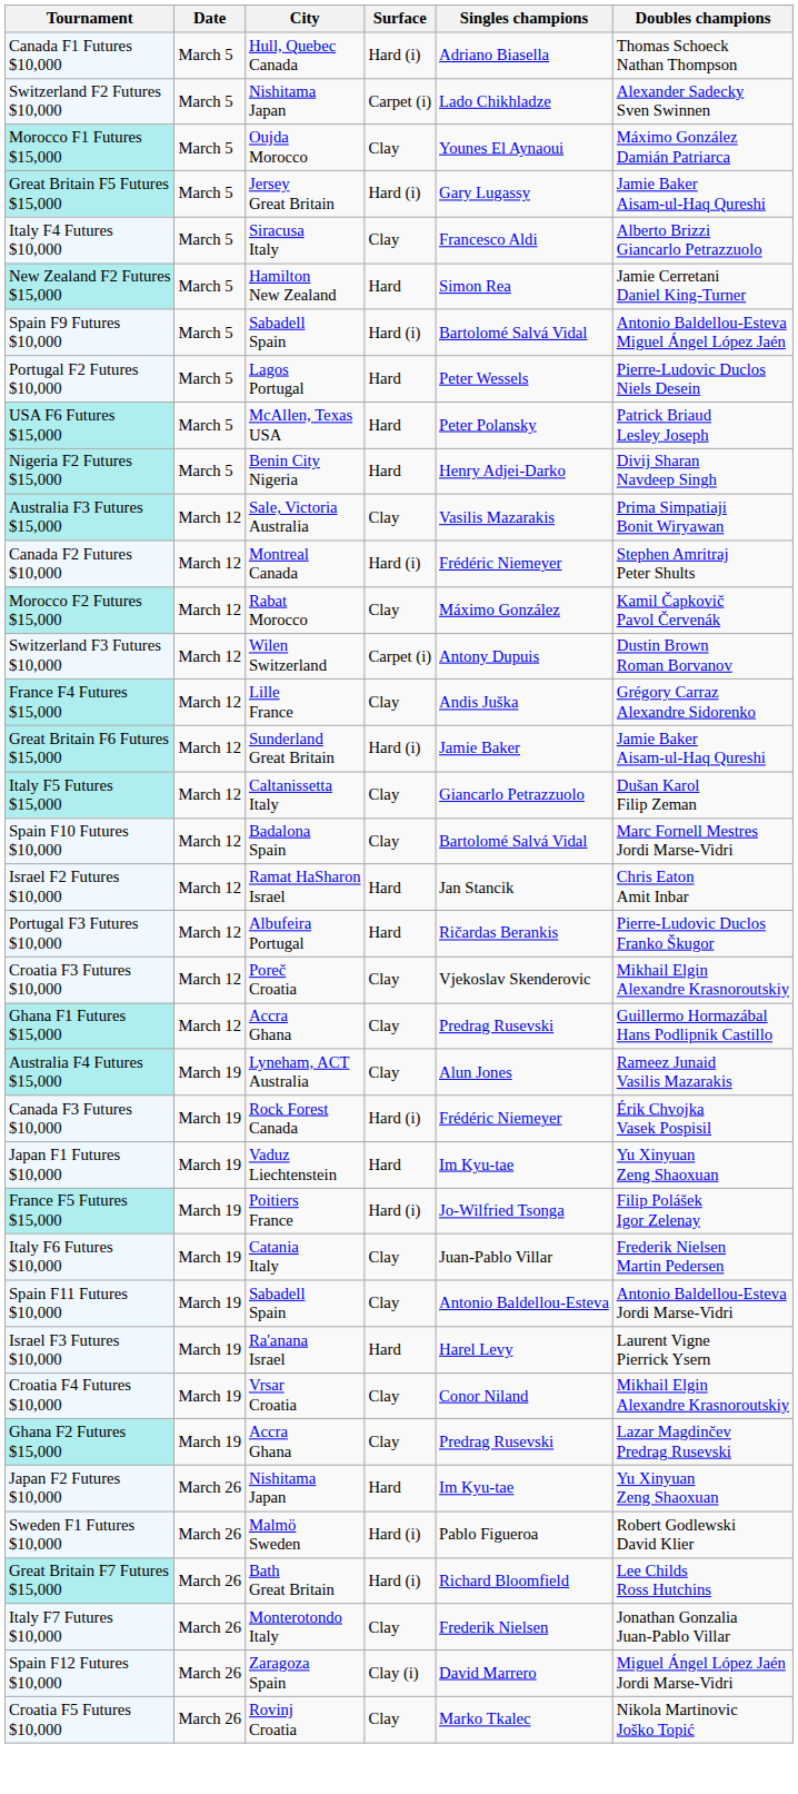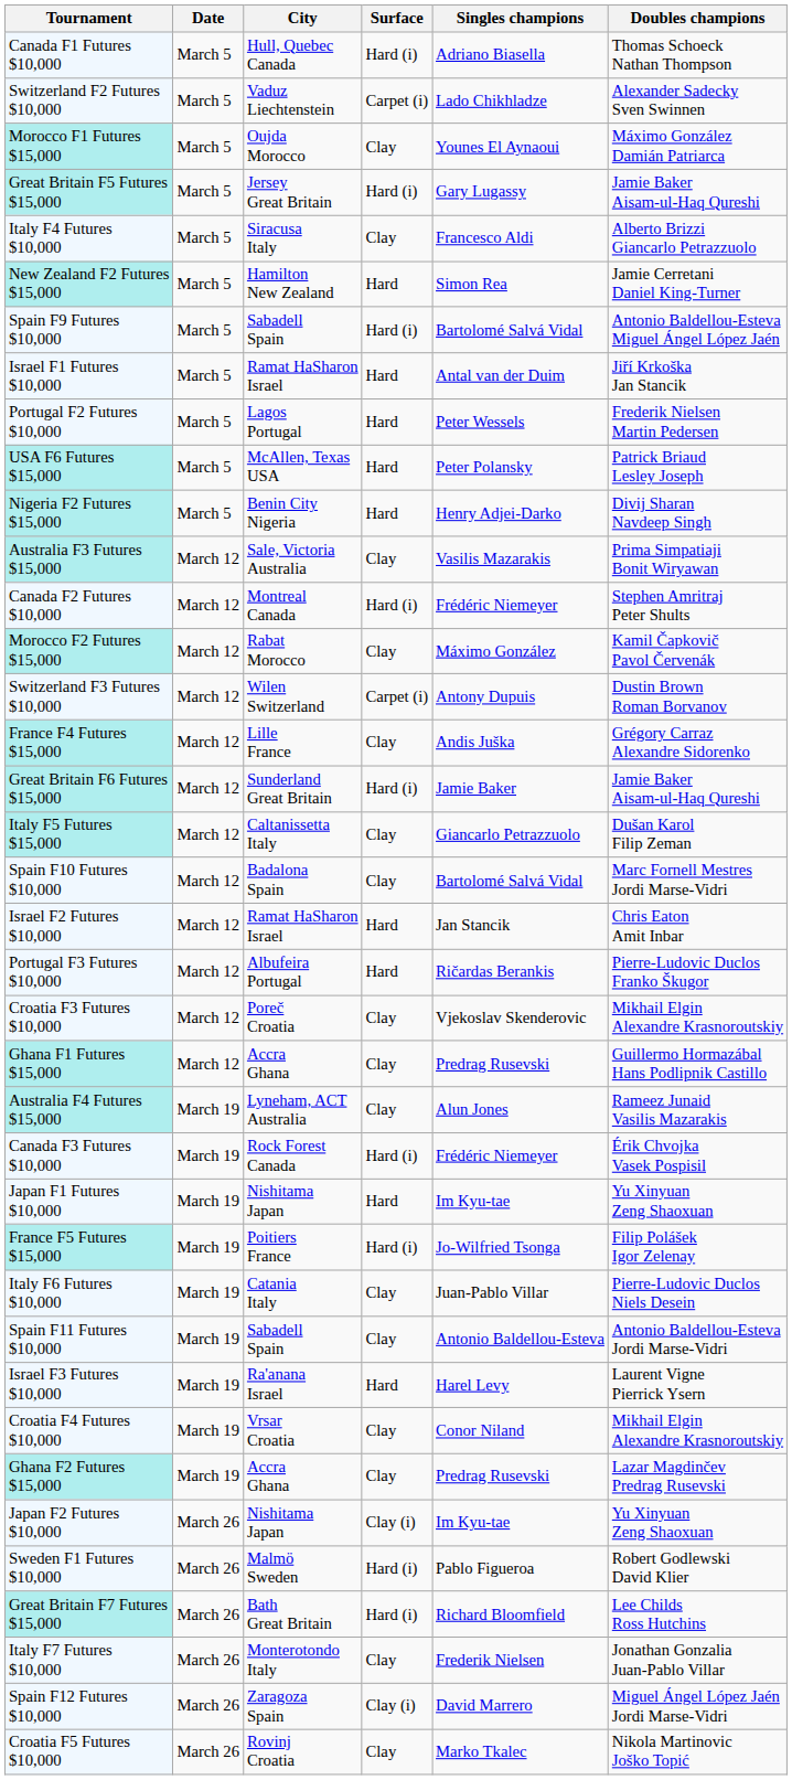 <table class="sortable wikitable" style="font-size:90%">
 <tr>
 <th>Tournament</th>
 <th>Date</th>
 <th>City</th>
 <th>Surface</th>
 <th>Singles champions</th>
 <th>Doubles champions</th>
 </tr>
 <tr>
 <td style="background:#f0f8ff;">Canada F1 Futures<br>$10,000</td>
 <td>March 5</td>
 <td><a href='#'>Hull, Quebec</a><br>Canada</td>
 <td>Hard (i)</td>
 <td> <a href='#'>Adriano Biasella</a></td>
 <td> Thomas Schoeck<br> Nathan Thompson</td>
 </tr>
 <tr>
 <td style="background:#f0f8ff;">Switzerland F2 Futures<br>$10,000</td>
 <td>March 5</td>
-<td><a href='#'>Nishitama</a><br>Japan</td>
+<td><a href='#'>Vaduz</a><br>Liechtenstein</td>
 <td>Carpet (i)</td>
 <td> <a href='#'>Lado Chikhladze</a></td>
 <td> <a href='#'>Alexander Sadecky</a><br> Sven Swinnen</td>
 </tr>
 <tr>
 <td style="background:#afeeee;">Morocco F1 Futures<br>$15,000</td>
 <td>March 5</td>
 <td><a href='#'>Oujda</a><br>Morocco</td>
 <td>Clay</td>
 <td> <a href='#'>Younes El Aynaoui</a></td>
 <td> <a href='#'>Máximo González</a><br> <a href='#'>Damián Patriarca</a></td>
 </tr>
 <tr>
 <td style="background:#afeeee;">Great Britain F5 Futures<br>$15,000</td>
 <td>March 5</td>
 <td><a href='#'>Jersey</a><br>Great Britain</td>
 <td>Hard (i)</td>
 <td> <a href='#'>Gary Lugassy</a></td>
 <td> <a href='#'>Jamie Baker</a><br> <a href='#'>Aisam-ul-Haq Qureshi</a></td>
 </tr>
 <tr>
 <td style="background:#f0f8ff;">Italy F4 Futures<br>$10,000</td>
 <td>March 5</td>
 <td><a href='#'>Siracusa</a><br>Italy</td>
 <td>Clay</td>
 <td> <a href='#'>Francesco Aldi</a></td>
 <td> <a href='#'>Alberto Brizzi</a><br> <a href='#'>Giancarlo Petrazzuolo</a></td>
 </tr>
 <tr>
 <td style="background:#afeeee;">New Zealand F2 Futures<br>$15,000</td>
 <td>March 5</td>
 <td><a href='#'>Hamilton</a><br>New Zealand</td>
 <td>Hard</td>
 <td> <a href='#'>Simon Rea</a></td>
 <td> Jamie Cerretani<br> <a href='#'>Daniel King-Turner</a></td>
 </tr>
 <tr>
 <td style="background:#f0f8ff;">Spain F9 Futures<br>$10,000</td>
 <td>March 5</td>
 <td><a href='#'>Sabadell</a><br>Spain</td>
 <td>Hard (i)</td>
 <td> <a href='#'>Bartolomé Salvá Vidal</a></td>
 <td> <a href='#'>Antonio Baldellou-Esteva</a><br> <a href='#'>Miguel Ángel López Jaén</a></td>
 </tr>
 <tr>
+<td style="background:#f0f8ff;">Israel F1 Futures<br>$10,000</td>
+<td>March 5</td>
+<td><a href='#'>Ramat HaSharon</a><br>Israel</td>
+<td>Hard</td>
+<td> <a href='#'>Antal van der Duim</a></td>
+<td> <a href='#'>Jiří Krkoška</a><br> Jan Stancik</td>
+</tr>
+<tr>
 <td style="background:#f0f8ff;">Portugal F2 Futures<br>$10,000</td>
 <td>March 5</td>
 <td><a href='#'>Lagos</a><br>Portugal</td>
 <td>Hard</td>
 <td> <a href='#'>Peter Wessels</a></td>
-<td> <a href='#'>Pierre-Ludovic Duclos</a><br> <a href='#'>Niels Desein</a></td>
+<td> <a href='#'>Frederik Nielsen</a><br> <a href='#'>Martin Pedersen</a></td>
 </tr>
 <tr>
 <td style="background:#afeeee;">USA F6 Futures<br>$15,000</td>
 <td>March 5</td>
 <td><a href='#'>McAllen, Texas</a><br>USA</td>
 <td>Hard</td>
 <td> <a href='#'>Peter Polansky</a></td>
 <td> <a href='#'>Patrick Briaud</a><br> <a href='#'>Lesley Joseph</a></td>
 </tr>
 <tr>
 <td style="background:#afeeee;">Nigeria F2 Futures<br>$15,000</td>
 <td>March 5</td>
 <td><a href='#'>Benin City</a><br>Nigeria</td>
 <td>Hard</td>
 <td> <a href='#'>Henry Adjei-Darko</a></td>
 <td> <a href='#'>Divij Sharan</a><br> <a href='#'>Navdeep Singh</a></td>
 </tr>
 <tr>
 <td style="background:#afeeee;">Australia F3 Futures<br>$15,000</td>
 <td>March 12</td>
 <td><a href='#'>Sale, Victoria</a><br>Australia</td>
 <td>Clay</td>
 <td> <a href='#'>Vasilis Mazarakis</a></td>
 <td> <a href='#'>Prima Simpatiaji</a><br> <a href='#'>Bonit Wiryawan</a></td>
 </tr>
 <tr>
 <td style="background:#f0f8ff;">Canada F2 Futures<br>$10,000</td>
 <td>March 12</td>
 <td><a href='#'>Montreal</a><br>Canada</td>
 <td>Hard (i)</td>
 <td> <a href='#'>Frédéric Niemeyer</a></td>
 <td> <a href='#'>Stephen Amritraj</a><br> Peter Shults</td>
 </tr>
 <tr>
 <td style="background:#afeeee;">Morocco F2 Futures<br>$15,000</td>
 <td>March 12</td>
 <td><a href='#'>Rabat</a><br>Morocco</td>
 <td>Clay</td>
 <td> <a href='#'>Máximo González</a></td>
 <td> <a href='#'>Kamil Čapkovič</a><br> <a href='#'>Pavol Červenák</a></td>
 </tr>
 <tr>
 <td style="background:#f0f8ff;">Switzerland F3 Futures<br>$10,000</td>
 <td>March 12</td>
 <td><a href='#'>Wilen</a><br>Switzerland</td>
 <td>Carpet (i)</td>
 <td> <a href='#'>Antony Dupuis</a></td>
 <td> <a href='#'>Dustin Brown</a><br> <a href='#'>Roman Borvanov</a></td>
 </tr>
 <tr>
 <td style="background:#afeeee;">France F4 Futures<br>$15,000</td>
 <td>March 12</td>
 <td><a href='#'>Lille</a><br>France</td>
 <td>Clay</td>
 <td> <a href='#'>Andis Juška</a></td>
 <td> <a href='#'>Grégory Carraz</a><br> <a href='#'>Alexandre Sidorenko</a></td>
 </tr>
 <tr>
 <td style="background:#afeeee;">Great Britain F6 Futures<br>$15,000</td>
 <td>March 12</td>
 <td><a href='#'>Sunderland</a><br>Great Britain</td>
 <td>Hard (i)</td>
 <td> <a href='#'>Jamie Baker</a></td>
 <td> <a href='#'>Jamie Baker</a><br> <a href='#'>Aisam-ul-Haq Qureshi</a></td>
 </tr>
 <tr>
 <td style="background:#afeeee;">Italy F5 Futures<br>$15,000</td>
 <td>March 12</td>
 <td><a href='#'>Caltanissetta</a><br>Italy</td>
 <td>Clay</td>
 <td> <a href='#'>Giancarlo Petrazzuolo</a></td>
 <td> <a href='#'>Dušan Karol</a><br> Filip Zeman</td>
 </tr>
 <tr>
 <td style="background:#f0f8ff;">Spain F10 Futures<br>$10,000</td>
 <td>March 12</td>
 <td><a href='#'>Badalona</a><br>Spain</td>
 <td>Clay</td>
 <td> <a href='#'>Bartolomé Salvá Vidal</a></td>
 <td> <a href='#'>Marc Fornell Mestres</a><br> Jordi Marse-Vidri</td>
 </tr>
 <tr>
 <td style="background:#f0f8ff;">Israel F2 Futures<br>$10,000</td>
 <td>March 12</td>
 <td><a href='#'>Ramat HaSharon</a><br>Israel</td>
 <td>Hard</td>
 <td> Jan Stancik</td>
 <td> <a href='#'>Chris Eaton</a><br> Amit Inbar</td>
 </tr>
 <tr>
 <td style="background:#f0f8ff;">Portugal F3 Futures<br>$10,000</td>
 <td>March 12</td>
 <td><a href='#'>Albufeira</a><br>Portugal</td>
 <td>Hard</td>
 <td> <a href='#'>Ričardas Berankis</a></td>
 <td> <a href='#'>Pierre-Ludovic Duclos</a><br> <a href='#'>Franko Škugor</a></td>
 </tr>
 <tr>
 <td style="background:#f0f8ff;">Croatia F3 Futures<br>$10,000</td>
 <td>March 12</td>
 <td><a href='#'>Poreč</a><br>Croatia</td>
 <td>Clay</td>
 <td> Vjekoslav Skenderovic</td>
 <td> <a href='#'>Mikhail Elgin</a><br> <a href='#'>Alexandre Krasnoroutskiy</a></td>
 </tr>
 <tr>
 <td style="background:#afeeee;">Ghana F1 Futures<br>$15,000</td>
 <td>March 12</td>
 <td><a href='#'>Accra</a><br>Ghana</td>
 <td>Clay</td>
 <td> <a href='#'>Predrag Rusevski</a></td>
 <td> <a href='#'>Guillermo Hormazábal</a><br> <a href='#'>Hans Podlipnik Castillo</a></td>
 </tr>
 <tr>
 <td style="background:#afeeee;">Australia F4 Futures<br>$15,000</td>
 <td>March 19</td>
 <td><a href='#'>Lyneham, ACT</a><br>Australia</td>
 <td>Clay</td>
 <td> <a href='#'>Alun Jones</a></td>
 <td> <a href='#'>Rameez Junaid</a><br> <a href='#'>Vasilis Mazarakis</a></td>
 </tr>
 <tr>
 <td style="background:#f0f8ff;">Canada F3 Futures<br>$10,000</td>
 <td>March 19</td>
 <td><a href='#'>Rock Forest</a><br>Canada</td>
 <td>Hard (i)</td>
 <td> <a href='#'>Frédéric Niemeyer</a></td>
 <td> <a href='#'>Érik Chvojka</a><br> <a href='#'>Vasek Pospisil</a></td>
 </tr>
 <tr>
 <td style="background:#f0f8ff;">Japan F1 Futures<br>$10,000</td>
 <td>March 19</td>
-<td><a href='#'>Vaduz</a><br>Liechtenstein</td>
+<td><a href='#'>Nishitama</a><br>Japan</td>
 <td>Hard</td>
 <td> <a href='#'>Im Kyu-tae</a></td>
 <td> <a href='#'>Yu Xinyuan</a><br> <a href='#'>Zeng Shaoxuan</a></td>
 </tr>
 <tr>
 <td style="background:#afeeee;">France F5 Futures<br>$15,000</td>
 <td>March 19</td>
 <td><a href='#'>Poitiers</a><br>France</td>
 <td>Hard (i)</td>
 <td> <a href='#'>Jo-Wilfried Tsonga</a></td>
 <td> <a href='#'>Filip Polášek</a><br> <a href='#'>Igor Zelenay</a></td>
 </tr>
 <tr>
 <td style="background:#f0f8ff;">Italy F6 Futures<br>$10,000</td>
 <td>March 19</td>
 <td><a href='#'>Catania</a><br>Italy</td>
 <td>Clay</td>
 <td> Juan-Pablo Villar</td>
-<td> <a href='#'>Frederik Nielsen</a><br> <a href='#'>Martin Pedersen</a></td>
+<td> <a href='#'>Pierre-Ludovic Duclos</a><br> <a href='#'>Niels Desein</a></td>
 </tr>
 <tr>
 <td style="background:#f0f8ff;">Spain F11 Futures<br>$10,000</td>
 <td>March 19</td>
 <td><a href='#'>Sabadell</a><br>Spain</td>
 <td>Clay</td>
 <td> <a href='#'>Antonio Baldellou-Esteva</a></td>
 <td> <a href='#'>Antonio Baldellou-Esteva</a><br> Jordi Marse-Vidri</td>
 </tr>
 <tr>
 <td style="background:#f0f8ff;">Israel F3 Futures<br>$10,000</td>
 <td>March 19</td>
 <td><a href='#'>Ra'anana</a><br>Israel</td>
 <td>Hard</td>
 <td> <a href='#'>Harel Levy</a></td>
 <td> Laurent Vigne<br> Pierrick Ysern</td>
 </tr>
 <tr>
 <td style="background:#f0f8ff;">Croatia F4 Futures<br>$10,000</td>
 <td>March 19</td>
 <td><a href='#'>Vrsar</a><br>Croatia</td>
 <td>Clay</td>
 <td> <a href='#'>Conor Niland</a></td>
 <td> <a href='#'>Mikhail Elgin</a><br> <a href='#'>Alexandre Krasnoroutskiy</a></td>
 </tr>
 <tr>
 <td style="background:#afeeee;">Ghana F2 Futures<br>$15,000</td>
 <td>March 19</td>
 <td><a href='#'>Accra</a><br>Ghana</td>
 <td>Clay</td>
 <td> <a href='#'>Predrag Rusevski</a></td>
 <td> <a href='#'>Lazar Magdinčev</a><br> <a href='#'>Predrag Rusevski</a></td>
 </tr>
 <tr>
 <td style="background:#f0f8ff;">Japan F2 Futures<br>$10,000</td>
 <td>March 26</td>
 <td><a href='#'>Nishitama</a><br>Japan</td>
-<td>Hard</td>
+<td>Clay (i)</td>
 <td> <a href='#'>Im Kyu-tae</a></td>
 <td> <a href='#'>Yu Xinyuan</a><br> <a href='#'>Zeng Shaoxuan</a></td>
 </tr>
 <tr>
 <td style="background:#f0f8ff;">Sweden F1 Futures<br>$10,000</td>
 <td>March 26</td>
 <td><a href='#'>Malmö</a><br>Sweden</td>
 <td>Hard (i)</td>
 <td>  Pablo Figueroa</td>
 <td> Robert Godlewski<br> David Klier</td>
 </tr>
 <tr>
 <td style="background:#afeeee;">Great Britain F7 Futures<br>$15,000</td>
 <td>March 26</td>
 <td><a href='#'>Bath</a><br>Great Britain</td>
 <td>Hard (i)</td>
 <td> <a href='#'>Richard Bloomfield</a></td>
 <td> <a href='#'>Lee Childs</a><br> <a href='#'>Ross Hutchins</a></td>
 </tr>
 <tr>
 <td style="background:#f0f8ff;">Italy F7 Futures<br>$10,000</td>
 <td>March 26</td>
 <td><a href='#'>Monterotondo</a><br>Italy</td>
 <td>Clay</td>
 <td> <a href='#'>Frederik Nielsen</a></td>
 <td> Jonathan Gonzalia<br> Juan-Pablo Villar</td>
 </tr>
 <tr>
 <td style="background:#f0f8ff;">Spain F12 Futures<br>$10,000</td>
 <td>March 26</td>
 <td><a href='#'>Zaragoza</a><br>Spain</td>
 <td>Clay (i)</td>
 <td> <a href='#'>David Marrero</a></td>
 <td> <a href='#'>Miguel Ángel López Jaén</a><br> Jordi Marse-Vidri</td>
 </tr>
 <tr>
 <td style="background:#f0f8ff;">Croatia F5 Futures<br>$10,000</td>
 <td>March 26</td>
 <td><a href='#'>Rovinj</a><br>Croatia</td>
 <td>Clay</td>
 <td> <a href='#'>Marko Tkalec</a></td>
 <td> Nikola Martinovic<br> <a href='#'>Joško Topić</a></td>
 </tr>
 </table>
